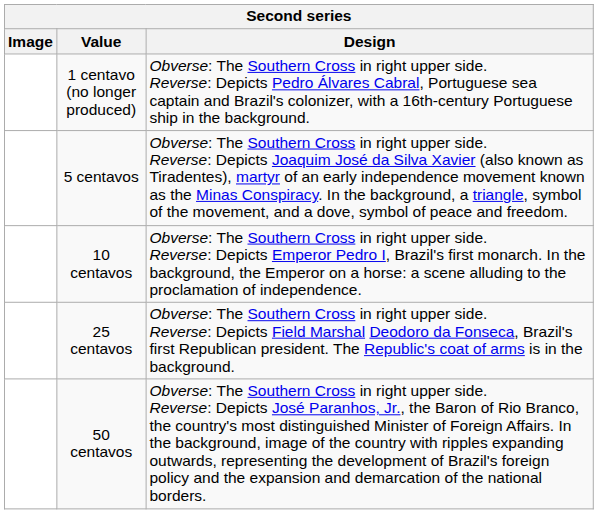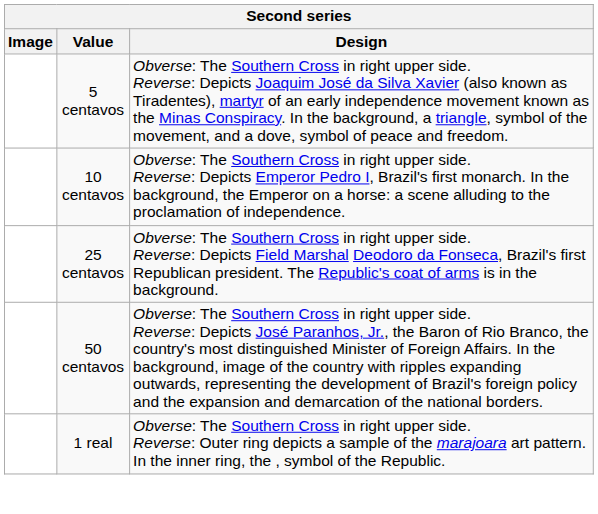 <table border="1" class="wikitable">
 <tr>
 <th colspan="3">Second series</th>
 </tr>
 <tr ---->
 <th>Image</th>
 <th align="Center">Value</th>
 <th align="Center">Design</th>
-</tr>
-<tr ---->
-<td align="Center" bgcolor="white"></td>
-<td align="Center">1 centavo<br>(no longer produced)</td>
-<td><em>Obverse</em>: The <a href='#'>Southern Cross</a> in right upper side.<br><em>Reverse</em>: Depicts <a href='#'>Pedro Álvares Cabral</a>, Portuguese sea captain and Brazil's colonizer, with a 16th-century Portuguese ship in the background.</td>
 </tr>
 <tr ---->
 <td align="Center" bgcolor="white"></td>
 <td align="Center">5 centavos</td>
 <td><em>Obverse</em>: The <a href='#'>Southern Cross</a> in right upper side.<br><em>Reverse</em>: Depicts <a href='#'>Joaquim José da Silva Xavier</a> (also known as Tiradentes), <a href='#'>martyr</a> of an early independence movement known as the <a href='#'>Minas Conspiracy</a>. In the background, a <a href='#'>triangle</a>, symbol of the movement, and a dove, symbol of peace and freedom.</td>
 </tr>
 <tr ---->
 <td align="Center" bgcolor="white"></td>
 <td align="Center">10 centavos</td>
 <td><em>Obverse</em>: The <a href='#'>Southern Cross</a> in right upper side.<br><em>Reverse</em>: Depicts <a href='#'>Emperor Pedro I</a>, Brazil's first monarch. In the background, the Emperor on a horse: a scene alluding to the proclamation of independence.</td>
 </tr>
 <tr ---->
 <td align="Center" bgcolor="white"></td>
 <td align="Center">25 centavos</td>
 <td><em>Obverse</em>: The <a href='#'>Southern Cross</a> in right upper side.<br><em>Reverse</em>: Depicts <a href='#'>Field Marshal</a> <a href='#'>Deodoro da Fonseca</a>, Brazil's first Republican president. The <a href='#'>Republic's coat of arms</a> is in the background.</td>
 </tr>
 <tr ---->
 <td align="Center" bgcolor="white"></td>
 <td align="Center">50 centavos</td>
 <td><em>Obverse</em>: The <a href='#'>Southern Cross</a> in right upper side.<br><em>Reverse</em>: Depicts <a href='#'>José Paranhos, Jr.</a>, the Baron of Rio Branco, the country's most distinguished Minister of Foreign Affairs. In the background, image of the country with ripples expanding outwards, representing the development of Brazil's foreign policy and the expansion and demarcation of the national borders.</td>
 </tr>
+<tr ---->
+<td align="Center" bgcolor="white"></td>
+<td align="Center">1 real</td>
+<td><em>Obverse</em>: The <a href='#'>Southern Cross</a> in right upper side.<br><em>Reverse</em>: Outer ring depicts a sample of the <em><a href='#'>marajoara</a></em> art pattern. In the inner ring, the , symbol of the Republic.</td>
+</tr>
 </table>
